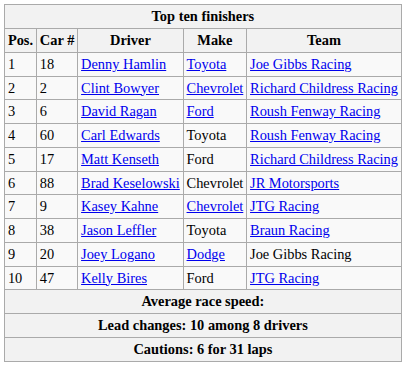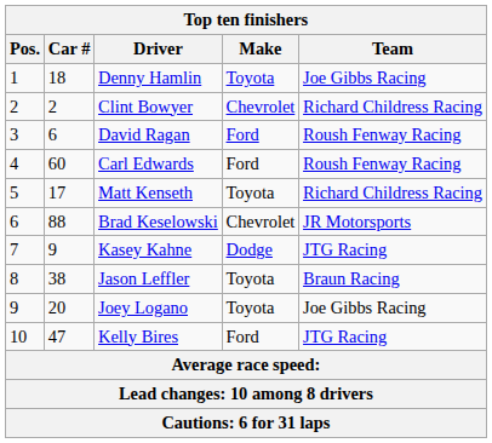 <table class="wikitable" style="font-size: 90%;">
 <tr>
 <th colspan=9>Top ten finishers</th>
 </tr>
 <tr>
 <th>Pos.</th>
 <th>Car #</th>
 <th>Driver</th>
 <th>Make</th>
 <th>Team</th>
 </tr>
 <tr>
 <td>1</td>
 <td>18</td>
 <td><a href='#'>Denny Hamlin</a></td>
 <td><a href='#'>Toyota</a></td>
 <td><a href='#'>Joe Gibbs Racing</a></td>
 </tr>
 <tr>
 <td>2</td>
 <td>2</td>
 <td><a href='#'>Clint Bowyer</a></td>
 <td><a href='#'>Chevrolet</a></td>
 <td><a href='#'>Richard Childress Racing</a></td>
 </tr>
 <tr>
 <td>3</td>
 <td>6</td>
 <td><a href='#'>David Ragan</a></td>
 <td><a href='#'>Ford</a></td>
 <td><a href='#'>Roush Fenway Racing</a></td>
 </tr>
 <tr>
 <td>4</td>
 <td>60</td>
 <td><a href='#'>Carl Edwards</a></td>
-<td>Toyota</td>
+<td>Ford</td>
 <td><a href='#'>Roush Fenway Racing</a></td>
 </tr>
 <tr>
 <td>5</td>
 <td>17</td>
 <td><a href='#'>Matt Kenseth</a></td>
-<td>Ford</td>
+<td>Toyota</td>
 <td><a href='#'>Richard Childress Racing</a></td>
 </tr>
 <tr>
 <td>6</td>
 <td>88</td>
 <td><a href='#'>Brad Keselowski</a></td>
 <td>Chevrolet</td>
 <td><a href='#'>JR Motorsports</a></td>
 </tr>
 <tr>
 <td>7</td>
 <td>9</td>
 <td><a href='#'>Kasey Kahne</a></td>
-<td><a href='#'>Chevrolet</a></td>
+<td><a href='#'>Dodge</a></td>
 <td><a href='#'>JTG Racing</a></td>
 </tr>
 <tr>
 <td>8</td>
 <td>38</td>
 <td><a href='#'>Jason Leffler</a></td>
 <td>Toyota</td>
 <td><a href='#'>Braun Racing</a></td>
 </tr>
 <tr>
 <td>9</td>
 <td>20</td>
 <td><a href='#'>Joey Logano</a></td>
-<td><a href='#'>Dodge</a></td>
+<td>Toyota</td>
 <td>Joe Gibbs Racing</td>
 </tr>
 <tr>
 <td>10</td>
 <td>47</td>
 <td><a href='#'>Kelly Bires</a></td>
 <td>Ford</td>
 <td><a href='#'>JTG Racing</a></td>
 </tr>
 <tr>
 <th colspan=9>Average race speed: </th>
 </tr>
 <tr>
 <th colspan=9>Lead changes: 10 among 8 drivers</th>
 </tr>
 <tr>
 <th colspan=9>Cautions: 6 for 31 laps</th>
 </tr>
 </table>
